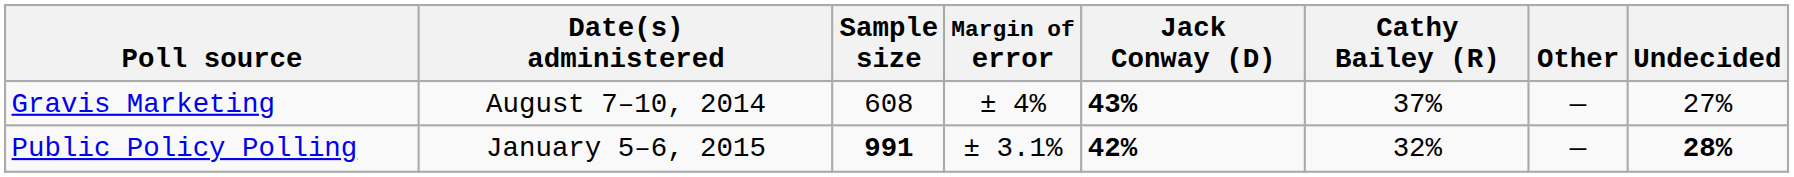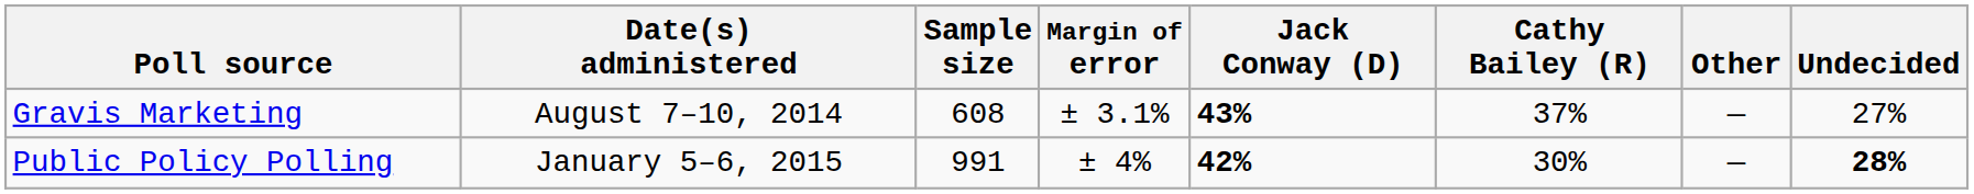 <table class="wikitable">
 <tr valign= bottom>
 <th style="width:190px;">Poll source</th>
 <th style="width:190px;">Date(s)<br>administered</th>
 <th class=small>Sample<br>size</th>
 <th><small>Margin of</small><br>error</th>
 <th style="width:100px;">Jack<br>Conway (D)</th>
 <th style="width:100px;">Cathy<br>Bailey (R)</th>
 <th style="width:40px;">Other</th>
 <th style="width:40px;">Undecided</th>
 </tr>
 <tr>
 <td><a href='#'>Gravis Marketing</a></td>
 <td align=center>August 7–10, 2014</td>
 <td align=center>608</td>
-<td align=center>± 4%</td>
+<td align=center>± 3.1%</td>
 <td><strong>43%</strong></td>
 <td align=center>37%</td>
 <td align=center>—</td>
 <td align=center>27%</td>
 </tr>
 <tr>
 <td><a href='#'>Public Policy Polling</a></td>
 <td align=center>January 5–6, 2015</td>
-<td align=center><strong>991</strong></td>
-<td align=center>± 3.1%</td>
+<td align=center>991</td>
+<td align=center>± 4%</td>
 <td><strong>42%</strong></td>
-<td align=center>32%</td>
+<td align=center>30%</td>
 <td align=center>—</td>
 <td align=center><strong>28%</strong></td>
 </tr>
 </table>
